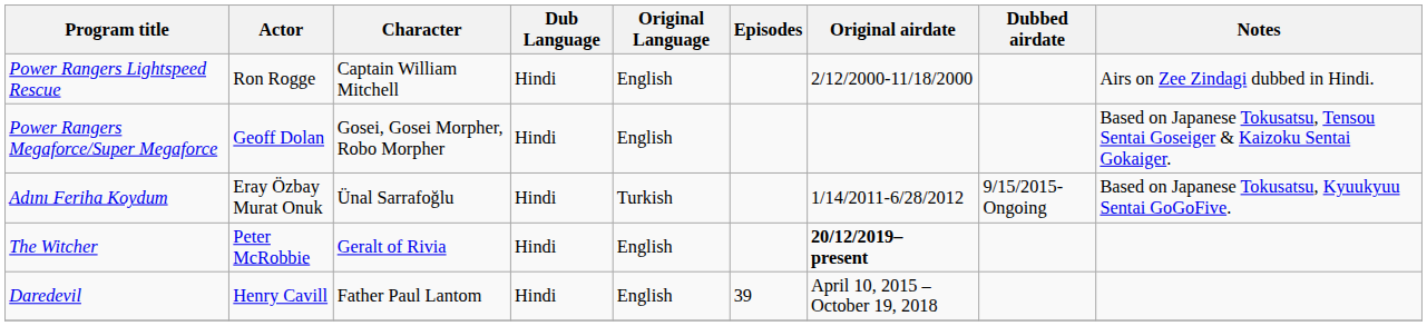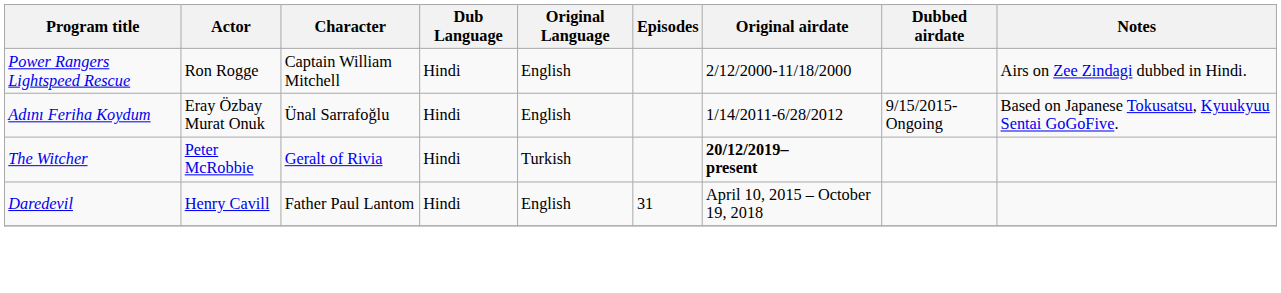 <table class="wikitable sortable">
 <tr>
 <th>Program title</th>
 <th>Actor</th>
 <th>Character</th>
 <th>Dub Language</th>
 <th>Original Language</th>
 <th>Episodes</th>
 <th>Original airdate</th>
 <th>Dubbed airdate</th>
 <th>Notes</th>
 </tr>
 <tr>
 <td><em><a href='#'>Power Rangers Lightspeed Rescue</a></em></td>
 <td>Ron Rogge</td>
 <td>Captain William Mitchell</td>
 <td>Hindi</td>
 <td>English</td>
 <td></td>
 <td>2/12/2000-11/18/2000</td>
 <td></td>
 <td>Airs on <a href='#'>Zee Zindagi</a> dubbed in Hindi.</td>
 </tr>
 <tr>
-<td><em><a href='#'>Power Rangers Megaforce/Super Megaforce</a></em></td>
-<td><a href='#'>Geoff Dolan</a></td>
-<td>Gosei, Gosei Morpher, Robo Morpher</td>
-<td>Hindi</td>
-<td>English</td>
-<td></td>
-<td></td>
-<td></td>
-<td>Based on Japanese <a href='#'>Tokusatsu</a>, <a href='#'>Tensou Sentai Goseiger</a> & <a href='#'>Kaizoku Sentai Gokaiger</a>.</td>
-</tr>
-<tr>
 <td><em><a href='#'>Adını Feriha Koydum</a></em></td>
 <td>Eray Özbay <br> Murat Onuk</td>
 <td>Ünal Sarrafoğlu</td>
 <td>Hindi</td>
-<td>Turkish</td>
+<td>English</td>
 <td></td>
 <td>1/14/2011-6/28/2012</td>
 <td>9/15/2015-Ongoing</td>
 <td>Based on Japanese <a href='#'>Tokusatsu</a>, <a href='#'>Kyuukyuu Sentai GoGoFive</a>.</td>
 </tr>
 <tr>
 <td><a href='#'><em>The Witcher</em></a></td>
 <td><a href='#'>Peter McRobbie</a></td>
 <td><a href='#'>Geralt of Rivia</a></td>
 <td>Hindi</td>
-<td>English</td>
+<td>Turkish</td>
 <td></td>
 <td><strong>20/12/2019–<br>present</strong></td>
 <td></td>
 <td></td>
 </tr>
 <tr>
 <td><a href='#'><em>Daredevil</em></a></td>
 <td><a href='#'>Henry Cavill</a></td>
 <td>Father Paul Lantom</td>
 <td>Hindi</td>
 <td>English</td>
-<td>39</td>
+<td>31</td>
 <td>April 10, 2015 – October 19, 2018</td>
 <td></td>
 <td></td>
 </tr>
 <tr>
 </tr>
 </table>
